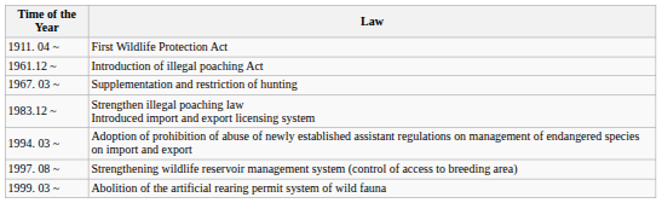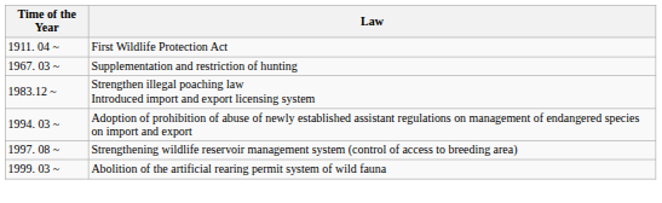 <table class="wikitable">
 <tr>
 <th>Time of the Year</th>
 <th>Law</th>
 </tr>
 <tr>
 <td>1911. 04 ~</td>
 <td>First Wildlife Protection Act</td>
-</tr>
-<tr>
-<td>1961.12 ~</td>
-<td>Introduction of illegal poaching Act</td>
 </tr>
 <tr>
 <td>1967. 03 ~</td>
 <td>Supplementation and restriction of hunting</td>
 </tr>
 <tr>
 <td>1983.12 ~</td>
 <td>Strengthen illegal poaching law<br>Introduced import and export licensing system</td>
 </tr>
 <tr>
 <td>1994. 03 ~</td>
 <td>Adoption of prohibition of abuse of newly established assistant regulations on management of endangered species on import and export</td>
 </tr>
 <tr>
 <td>1997. 08 ~</td>
 <td>Strengthening wildlife reservoir management system (control of access to breeding area)</td>
 </tr>
 <tr>
 <td>1999. 03 ~</td>
 <td>Abolition of the artificial rearing permit system of wild fauna</td>
 </tr>
 </table>
